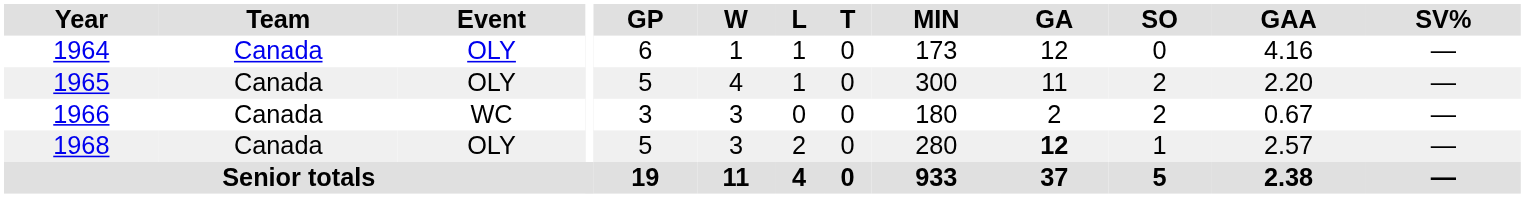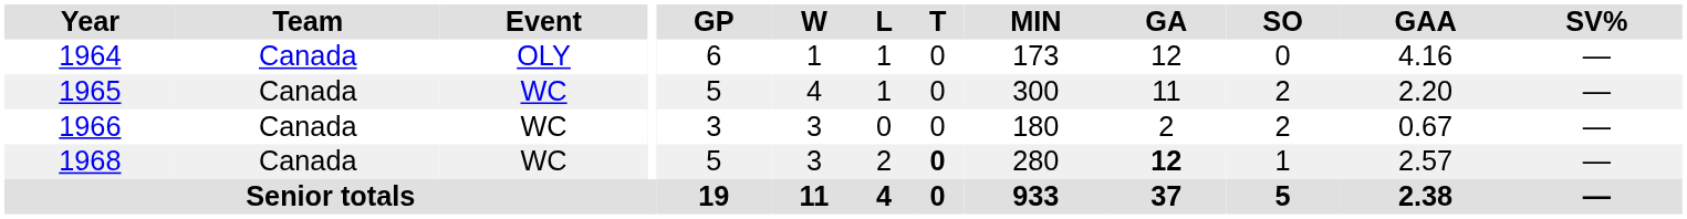 <table border="0" cellpadding="1" cellspacing="0" ID="Table3" style="text-align:center; width:60em">
 <tr ALIGN="center" bgcolor="#e0e0e0">
 <th>Year</th>
 <th>Team</th>
 <th>Event</th>
 <th rowspan="99" bgcolor="#ffffff"></th>
 <th>GP</th>
 <th>W</th>
 <th>L</th>
 <th>T</th>
 <th>MIN</th>
 <th>GA</th>
 <th>SO</th>
 <th>GAA</th>
 <th>SV%</th>
 </tr>
 <tr>
 <td><a href='#'>1964</a></td>
 <td><a href='#'>Canada</a></td>
 <td><a href='#'>OLY</a></td>
 <td>6</td>
 <td>1</td>
 <td>1</td>
 <td>0</td>
 <td>173</td>
 <td>12</td>
 <td>0</td>
 <td>4.16</td>
 <td>—</td>
 </tr>
 <tr bgcolor="#f0f0f0">
 <td><a href='#'>1965</a></td>
 <td>Canada</td>
-<td>OLY</td>
+<td><a href='#'>WC</a></td>
 <td>5</td>
 <td>4</td>
 <td>1</td>
 <td>0</td>
 <td>300</td>
 <td>11</td>
 <td>2</td>
 <td>2.20</td>
 <td>—</td>
 </tr>
 <tr>
 <td><a href='#'>1966</a></td>
 <td>Canada</td>
 <td>WC</td>
 <td>3</td>
 <td>3</td>
 <td>0</td>
 <td>0</td>
 <td>180</td>
 <td>2</td>
 <td>2</td>
 <td>0.67</td>
 <td>—</td>
 </tr>
 <tr bgcolor="#f0f0f0">
 <td><a href='#'>1968</a></td>
 <td>Canada</td>
-<td>OLY</td>
+<td>WC</td>
 <td>5</td>
 <td>3</td>
 <td>2</td>
-<td>0</td>
+<td><strong>0</strong></td>
 <td>280</td>
 <td><strong>12</strong></td>
 <td>1</td>
 <td>2.57</td>
 <td>—</td>
 </tr>
 <tr bgcolor="#e0e0e0">
 <th colspan=4>Senior totals</th>
 <th>19</th>
 <th>11</th>
 <th>4</th>
 <th>0</th>
 <th>933</th>
 <th>37</th>
 <th>5</th>
 <th>2.38</th>
 <th>—</th>
 </tr>
 </table>
